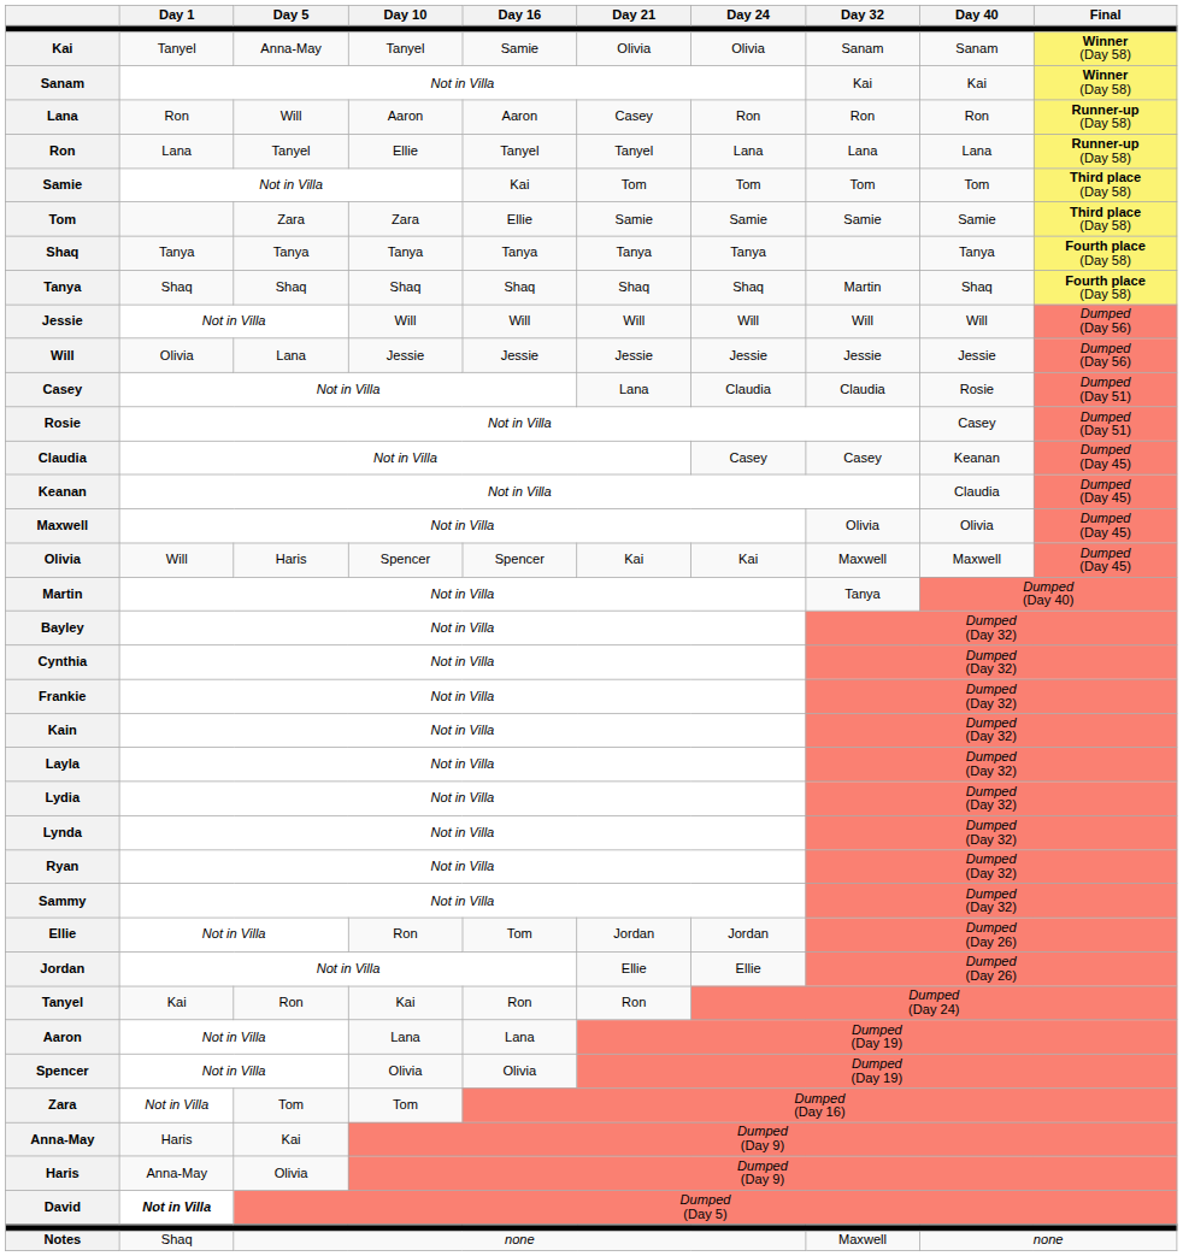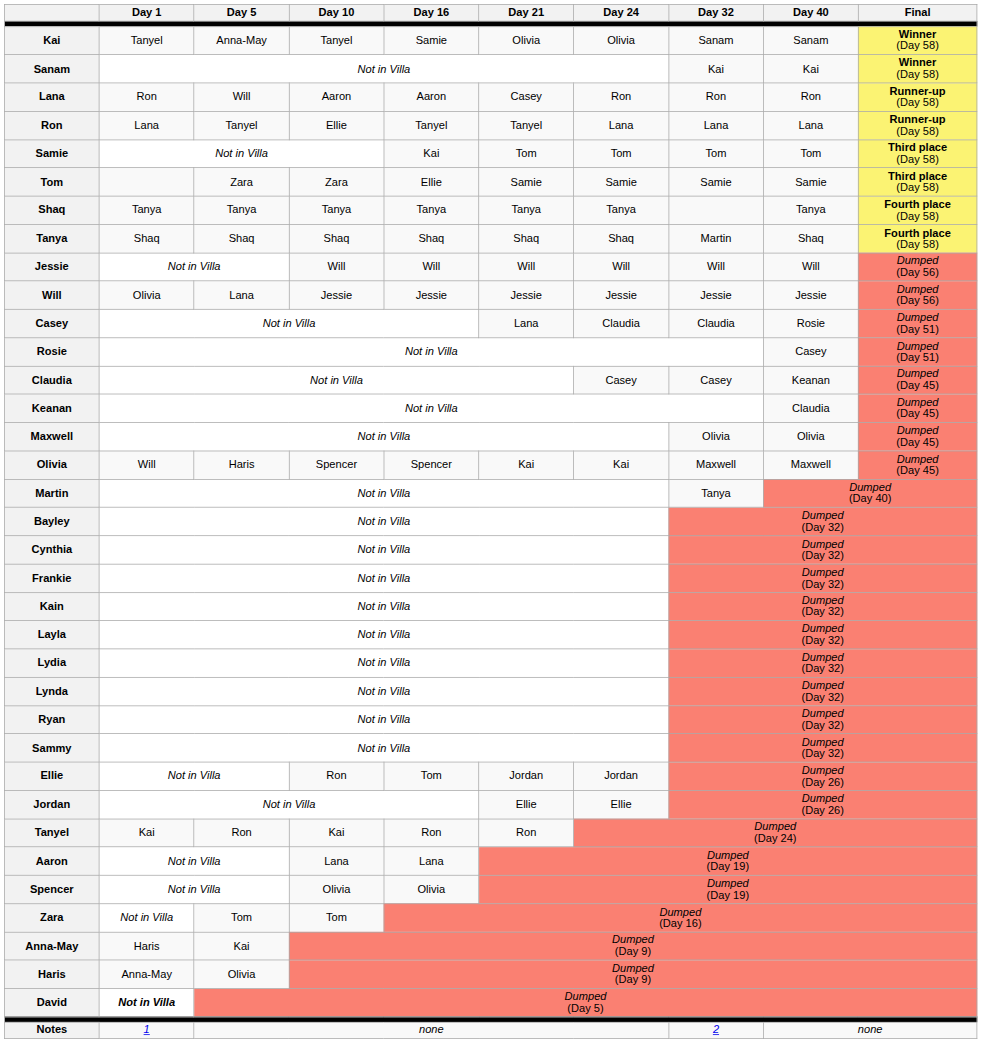 <table class="wikitable nowrap" style="text-align:center; font-size:90%; line-height:15px; width:100%">
 <tr>
 <th style="width:8%"></th>
 <th style="width:8%">Day 1</th>
 <th style="width:8%">Day 5</th>
 <th style="width:8%">Day 10</th>
 <th style="width:8%">Day 16</th>
 <th style="width:8%">Day 21</th>
 <th style="width:8%">Day 24</th>
 <th style="width:8%">Day 32</th>
 <th style="width:8%">Day 40</th>
 <th style="width:10%">Final</th>
 </tr>
 <tr>
 <th style="background:#000" colspan="10"></th>
 </tr>
 <tr>
 <th>Kai</th>
 <td>Tanyel</td>
 <td>Anna-May</td>
 <td>Tanyel</td>
 <td>Samie</td>
 <td>Olivia</td>
 <td>Olivia</td>
 <td>Sanam</td>
 <td>Sanam</td>
 <td style="background:#FBF373"><strong>Winner</strong> <br> (Day 58)</td>
 </tr>
 <tr>
 <th>Sanam</th>
 <td colspan="6" style="background:#fff;"><em>Not in Villa</em></td>
 <td>Kai</td>
 <td>Kai</td>
 <td style="background:#FBF373"><strong>Winner</strong> <br> (Day 58)</td>
 </tr>
 <tr>
 <th>Lana</th>
 <td>Ron</td>
 <td>Will</td>
 <td>Aaron</td>
 <td>Aaron</td>
 <td>Casey</td>
 <td>Ron</td>
 <td>Ron</td>
 <td>Ron</td>
 <td style="background:#FBF373"><strong>Runner-up</strong> <br> (Day 58)</td>
 </tr>
 <tr>
 <th>Ron</th>
 <td>Lana</td>
 <td>Tanyel</td>
 <td>Ellie</td>
 <td>Tanyel</td>
 <td>Tanyel</td>
 <td>Lana</td>
 <td>Lana</td>
 <td>Lana</td>
 <td style="background:#FBF373"><strong>Runner-up</strong> <br> (Day 58)</td>
 </tr>
 <tr>
 <th>Samie</th>
 <td colspan="3" style="background:#fff;"><em>Not in Villa</em></td>
 <td>Kai</td>
 <td>Tom</td>
 <td>Tom</td>
 <td>Tom</td>
 <td>Tom</td>
 <td style="background:#FBF373"><strong>Third place</strong> <br> (Day 58)</td>
 </tr>
 <tr>
 <th>Tom</th>
 <td></td>
 <td>Zara</td>
 <td>Zara</td>
 <td>Ellie</td>
 <td>Samie</td>
 <td>Samie</td>
 <td>Samie</td>
 <td>Samie</td>
 <td style="background:#FBF373"><strong>Third place</strong> <br> (Day 58)</td>
 </tr>
 <tr>
 <th>Shaq</th>
 <td>Tanya</td>
 <td>Tanya</td>
 <td>Tanya</td>
 <td>Tanya</td>
 <td>Tanya</td>
 <td>Tanya</td>
 <td></td>
 <td>Tanya</td>
 <td style="background:#FBF373"><strong>Fourth place</strong> <br> (Day 58)</td>
 </tr>
 <tr>
 <th>Tanya</th>
 <td>Shaq</td>
 <td>Shaq</td>
 <td>Shaq</td>
 <td>Shaq</td>
 <td>Shaq</td>
 <td>Shaq</td>
 <td>Martin</td>
 <td>Shaq</td>
 <td style="background:#FBF373"><strong>Fourth place</strong> <br> (Day 58)</td>
 </tr>
 <tr>
 <th>Jessie</th>
 <td colspan="2" style="background:#fff;"><em>Not in Villa</em></td>
 <td>Will</td>
 <td>Will</td>
 <td>Will</td>
 <td>Will</td>
 <td>Will</td>
 <td>Will</td>
 <td style="background:salmon;"><em>Dumped</em><br>(Day 56)</td>
 </tr>
 <tr>
 <th>Will</th>
 <td>Olivia</td>
 <td>Lana</td>
 <td>Jessie</td>
 <td>Jessie</td>
 <td>Jessie</td>
 <td>Jessie</td>
 <td>Jessie</td>
 <td>Jessie</td>
 <td style="background:salmon;"><em>Dumped</em><br>(Day 56)</td>
 </tr>
 <tr>
 <th>Casey</th>
 <td colspan="4" style="background:#fff;"><em>Not in Villa</em></td>
 <td>Lana</td>
 <td>Claudia</td>
 <td>Claudia</td>
 <td>Rosie</td>
 <td style="background:salmon;"><em>Dumped</em><br>(Day 51)</td>
 </tr>
 <tr>
 <th>Rosie</th>
 <td colspan="7" style="background:#fff;"><em>Not in Villa</em></td>
 <td>Casey</td>
 <td style="background:salmon;"><em>Dumped</em><br>(Day 51)</td>
 </tr>
 <tr>
 <th>Claudia</th>
 <td colspan="5" style="background:#fff;"><em>Not in Villa</em></td>
 <td>Casey</td>
 <td>Casey</td>
 <td>Keanan</td>
 <td style="background:salmon;"><em>Dumped</em><br>(Day 45)</td>
 </tr>
 <tr>
 <th>Keanan</th>
 <td colspan="7" style="background:#fff;"><em>Not in Villa</em></td>
 <td>Claudia</td>
 <td style="background:salmon;"><em>Dumped</em><br>(Day 45)</td>
 </tr>
 <tr>
 <th>Maxwell</th>
 <td colspan="6" style="background:#fff;"><em>Not in Villa</em></td>
 <td>Olivia</td>
 <td>Olivia</td>
 <td style="background:salmon;"><em>Dumped</em><br>(Day 45)</td>
 </tr>
 <tr>
 <th>Olivia</th>
 <td>Will</td>
 <td>Haris</td>
 <td>Spencer</td>
 <td>Spencer</td>
 <td>Kai</td>
 <td>Kai</td>
 <td>Maxwell</td>
 <td>Maxwell</td>
 <td style="background:salmon;"><em>Dumped</em><br>(Day 45)</td>
 </tr>
 <tr>
 <th>Martin</th>
 <td colspan="6" style="background:#fff;"><em>Not in Villa</em></td>
 <td>Tanya</td>
 <td colspan="2" style="background:salmon;"><em>Dumped</em><br>(Day 40)</td>
 </tr>
 <tr>
 <th>Bayley</th>
 <td colspan="6" style="background:#fff;"><em>Not in Villa</em></td>
 <td colspan="3" style="background:salmon;"><em>Dumped</em><br>(Day 32)</td>
 </tr>
 <tr>
 <th>Cynthia</th>
 <td colspan="6" style="background:#fff;"><em>Not in Villa</em></td>
 <td colspan="3" style="background:salmon;"><em>Dumped</em><br>(Day 32)</td>
 </tr>
 <tr>
 <th>Frankie</th>
 <td colspan="6" style="background:#fff;"><em>Not in Villa</em></td>
 <td colspan="3" style="background:salmon;"><em>Dumped</em><br>(Day 32)</td>
 </tr>
 <tr>
 <th>Kain</th>
 <td colspan="6" style="background:#fff;"><em>Not in Villa</em></td>
 <td colspan="3" style="background:salmon;"><em>Dumped</em><br>(Day 32)</td>
 </tr>
 <tr>
 <th>Layla</th>
 <td colspan="6" style="background:#fff;"><em>Not in Villa</em></td>
 <td colspan="3" style="background:salmon;"><em>Dumped</em><br>(Day 32)</td>
 </tr>
 <tr>
 <th>Lydia</th>
 <td colspan="6" style="background:#fff;"><em>Not in Villa</em></td>
 <td colspan="3" style="background:salmon;"><em>Dumped</em><br>(Day 32)</td>
 </tr>
 <tr>
 <th>Lynda</th>
 <td colspan="6" style="background:#fff;"><em>Not in Villa</em></td>
 <td colspan="3" style="background:salmon;"><em>Dumped</em><br>(Day 32)</td>
 </tr>
 <tr>
 <th>Ryan</th>
 <td colspan="6" style="background:#fff;"><em>Not in Villa</em></td>
 <td colspan="3" style="background:salmon;"><em>Dumped</em><br>(Day 32)</td>
 </tr>
 <tr>
 <th>Sammy</th>
 <td colspan="6" style="background:#fff;"><em>Not in Villa</em></td>
 <td colspan="3" style="background:salmon;"><em>Dumped</em><br>(Day 32)</td>
 </tr>
 <tr>
 <th>Ellie</th>
 <td colspan="2" style="background:#fff;"><em>Not in Villa</em></td>
 <td>Ron</td>
 <td>Tom</td>
 <td>Jordan</td>
 <td>Jordan</td>
 <td colspan="3" style="background:salmon;"><em>Dumped</em><br>(Day 26)</td>
 </tr>
 <tr>
 <th>Jordan</th>
 <td colspan="4" style="background:#fff;"><em>Not in Villa</em></td>
 <td>Ellie</td>
 <td>Ellie</td>
 <td colspan="3" style="background:salmon;"><em>Dumped</em><br>(Day 26)</td>
 </tr>
 <tr>
 <th>Tanyel</th>
 <td>Kai</td>
 <td>Ron</td>
 <td>Kai</td>
 <td>Ron</td>
 <td>Ron</td>
 <td colspan="4" style="background:salmon;"><em>Dumped</em><br>(Day 24)</td>
 </tr>
 <tr>
 <th>Aaron</th>
 <td colspan="2" style="background:#fff;"><em>Not in Villa</em></td>
 <td>Lana</td>
 <td>Lana</td>
 <td colspan="5" style="background:salmon;"><em>Dumped</em><br>(Day 19)</td>
 </tr>
 <tr>
 <th>Spencer</th>
 <td colspan="2" style="background:#fff;"><em>Not in Villa</em></td>
 <td>Olivia</td>
 <td>Olivia</td>
 <td colspan="5" style="background:salmon;"><em>Dumped</em><br>(Day 19)</td>
 </tr>
 <tr>
 <th>Zara</th>
 <td style="background:#fff;"><em>Not in Villa</em></td>
 <td>Tom</td>
 <td>Tom</td>
 <td colspan="6" style="background:salmon;"><em>Dumped</em><br>(Day 16)</td>
 </tr>
 <tr>
 <th>Anna-May</th>
 <td>Haris</td>
 <td>Kai</td>
 <td colspan="7" style="background:salmon;"><em>Dumped</em><br>(Day 9)</td>
 </tr>
 <tr>
 <th>Haris</th>
 <td>Anna-May</td>
 <td>Olivia</td>
 <td colspan="7" style="background:salmon;"><em>Dumped</em><br>(Day 9)</td>
 </tr>
 <tr>
 <th>David</th>
 <td style="background:#fff;"><strong><em>Not in Villa</em></strong></td>
 <td colspan="8" style="background:salmon;"><em>Dumped</em><br>(Day 5)</td>
 </tr>
 <tr>
 </tr>
 <tr>
 <th style="background:#000" colspan="10"></th>
 </tr>
 <tr>
 <th>Notes</th>
-<td>Shaq</td>
+<td><em><a href='#'>1</a></em></td>
 <td colspan="5"><em>none</em></td>
-<td>Maxwell</td>
+<td><em><a href='#'>2</a></em></td>
 <td colspan="2"><em>none</em></td>
 </tr>
 </table>
